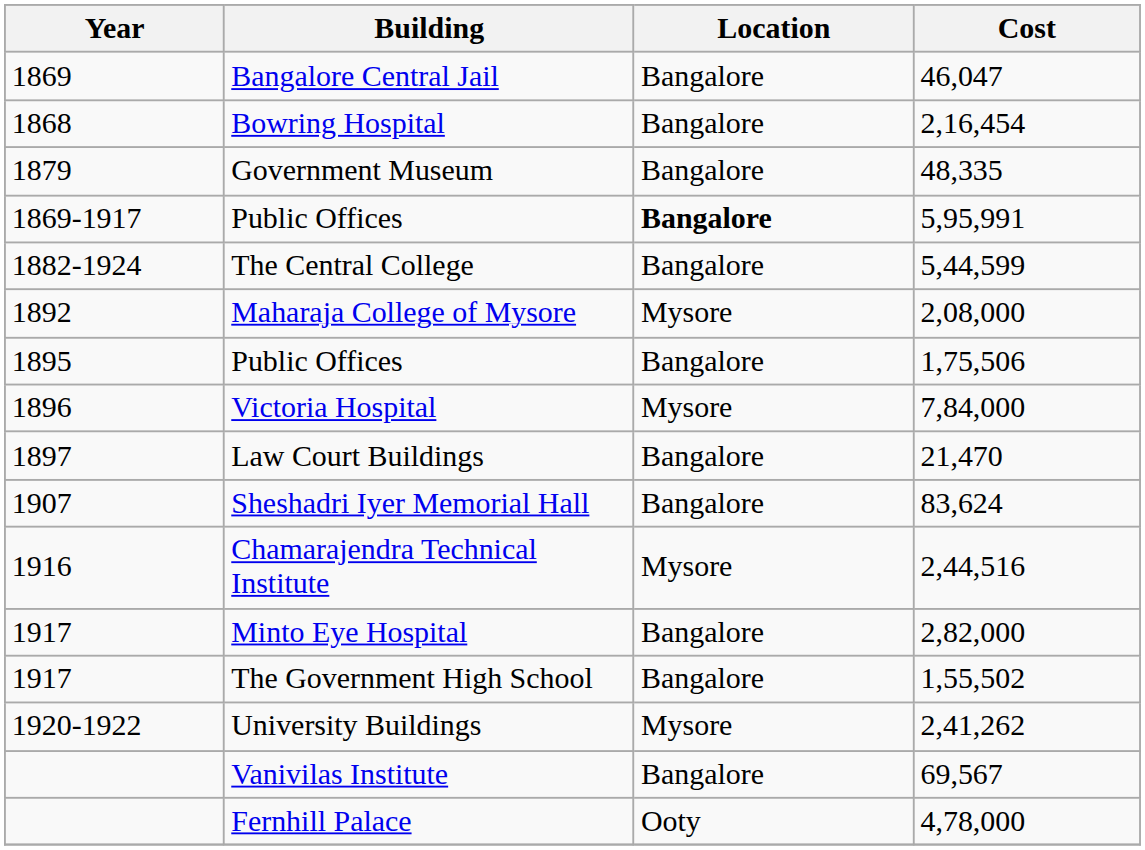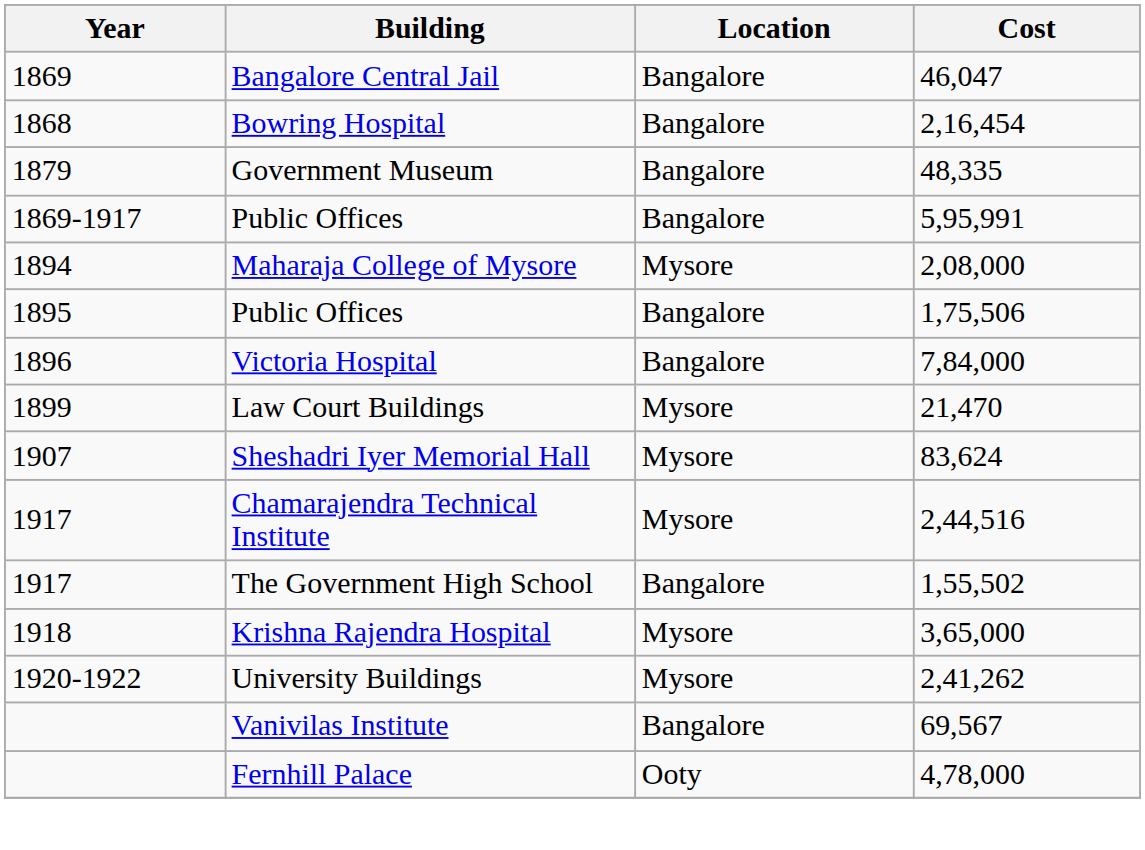 <table class="wikitable sortable" border="1">
 <tr>
 <th style=width:8em>Year</th>
 <th style=width:15em>Building</th>
 <th style=width:10em>Location</th>
 <th style=width:8em>Cost</th>
 </tr>
 <tr>
 <td>1869</td>
 <td><a href='#'>Bangalore Central Jail</a></td>
 <td>Bangalore</td>
 <td> 46,047</td>
 </tr>
 <tr>
 <td>1868</td>
 <td><a href='#'>Bowring Hospital</a></td>
 <td>Bangalore</td>
 <td>  2,16,454</td>
 </tr>
 <tr>
 <td>1879</td>
 <td>Government Museum</td>
 <td>Bangalore</td>
 <td>  48,335</td>
 </tr>
 <tr>
 <td>1869-1917</td>
 <td>Public Offices</td>
-<td><strong>Bangalore</strong></td>
+<td>Bangalore</td>
 <td> 5,95,991</td>
 </tr>
 <tr>
-<td>1882-1924</td>
-<td>The Central College</td>
-<td>Bangalore</td>
-<td> 5,44,599</td>
-</tr>
-<tr>
-<td>1892</td>
+<td>1894</td>
 <td><a href='#'>Maharaja College of Mysore</a></td>
 <td>Mysore</td>
 <td> 2,08,000</td>
 </tr>
 <tr>
 <td>1895</td>
 <td>Public Offices</td>
 <td>Bangalore</td>
 <td> 1,75,506</td>
 </tr>
 <tr>
 <td>1896</td>
 <td><a href='#'>Victoria Hospital</a></td>
-<td>Mysore</td>
+<td>Bangalore</td>
 <td> 7,84,000</td>
 </tr>
 <tr>
-<td>1897</td>
+<td>1899</td>
 <td>Law Court Buildings</td>
-<td>Bangalore</td>
+<td>Mysore</td>
 <td> 21,470</td>
 </tr>
 <tr>
 <td>1907</td>
 <td><a href='#'>Sheshadri Iyer Memorial Hall</a></td>
-<td>Bangalore</td>
+<td>Mysore</td>
 <td> 83,624</td>
 </tr>
 <tr>
-<td>1916</td>
+<td>1917</td>
 <td><a href='#'>Chamarajendra Technical Institute</a></td>
 <td>Mysore</td>
 <td> 2,44,516</td>
 </tr>
 <tr>
 <td>1917</td>
-<td><a href='#'>Minto Eye Hospital</a></td>
-<td>Bangalore</td>
-<td> 2,82,000</td>
-</tr>
-<tr>
-<td>1917</td>
 <td>The Government High School</td>
 <td>Bangalore</td>
 <td> 1,55,502</td>
+</tr>
+<tr>
+<td>1918</td>
+<td><a href='#'>Krishna Rajendra Hospital</a></td>
+<td>Mysore</td>
+<td> 3,65,000</td>
 </tr>
 <tr>
 <td>1920-1922</td>
 <td>University Buildings</td>
 <td>Mysore</td>
 <td> 2,41,262</td>
 </tr>
 <tr>
 <td></td>
 <td><a href='#'>Vanivilas Institute</a></td>
 <td>Bangalore</td>
 <td> 69,567</td>
 </tr>
 <tr>
 <td></td>
 <td><a href='#'>Fernhill Palace</a></td>
 <td>Ooty</td>
 <td> 4,78,000</td>
 </tr>
 <tr>
 </tr>
 </table>
